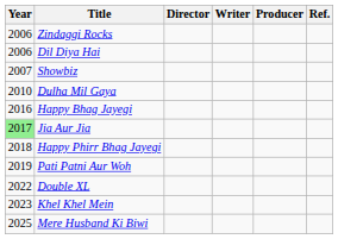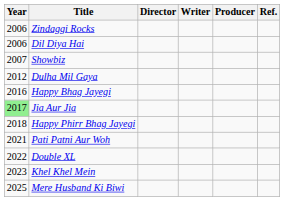 <table class="wikitable">
 <tr style="text-align:center;">
 <th scope="col">Year</th>
 <th scope="col">Title</th>
 <th scope="col">Director</th>
 <th scope="col">Writer</th>
 <th scope="col">Producer</th>
 <th>Ref.</th>
 </tr>
 <tr>
 <td>2006</td>
 <td><em><a href='#'>Zindaggi Rocks</a></em></td>
 <td></td>
 <td></td>
 <td></td>
 <td></td>
 </tr>
 <tr>
 <td>2006</td>
 <td><em><a href='#'>Dil Diya Hai</a></em></td>
 <td></td>
 <td></td>
 <td></td>
 <td></td>
 </tr>
 <tr>
 <td>2007</td>
 <td><em><a href='#'>Showbiz</a></em></td>
 <td></td>
 <td></td>
 <td></td>
 <td></td>
 </tr>
 <tr>
-<td>2010</td>
+<td>2012</td>
 <td><em><a href='#'>Dulha Mil Gaya</a></em></td>
 <td></td>
 <td></td>
 <td></td>
 <td></td>
 </tr>
 <tr>
 <td>2016</td>
 <td><em><a href='#'>Happy Bhag Jayegi</a></em></td>
 <td></td>
 <td></td>
 <td></td>
 <td></td>
 </tr>
 <tr>
 <td style="background: lightgreen;">2017</td>
 <td><em><a href='#'>Jia Aur Jia</a></em></td>
 <td></td>
 <td></td>
 <td></td>
 <td></td>
 </tr>
 <tr>
 <td>2018</td>
 <td><em><a href='#'>Happy Phirr Bhag Jayegi</a></em></td>
 <td></td>
 <td></td>
 <td></td>
 <td></td>
 </tr>
 <tr>
-<td>2019</td>
+<td>2021</td>
 <td><em><a href='#'>Pati Patni Aur Woh</a></em></td>
 <td></td>
 <td></td>
 <td></td>
 <td></td>
 </tr>
 <tr>
 <td>2022</td>
 <td><em><a href='#'>Double XL</a></em></td>
 <td></td>
 <td></td>
 <td></td>
 <td></td>
 </tr>
 <tr>
 <td>2023</td>
 <td><em><a href='#'>Khel Khel Mein</a></em></td>
 <td></td>
 <td></td>
 <td></td>
 <td></td>
 </tr>
 <tr>
 <td>2025</td>
 <td><em><a href='#'>Mere Husband Ki Biwi</a></em></td>
 <td></td>
 <td></td>
 <td></td>
 <td></td>
 </tr>
 </table>
